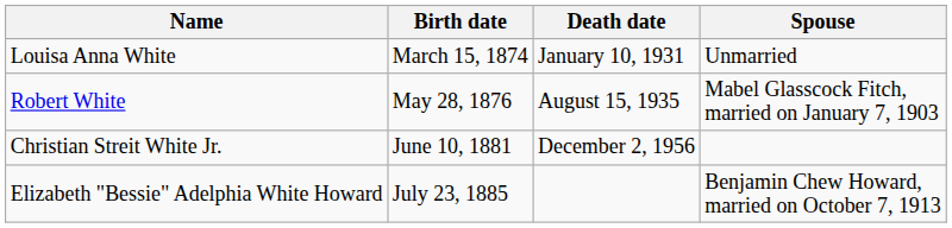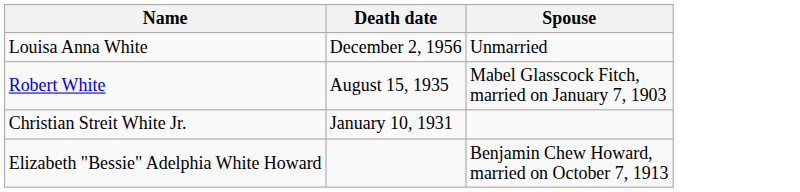 <table class="wikitable">
 <tr>
 <th>Name</th>
-<th>Birth date</th>
 <th>Death date</th>
 <th>Spouse</th>
 </tr>
 <tr>
 <td>Louisa Anna White</td>
-<td>March 15, 1874</td>
-<td>January 10, 1931</td>
+<td>December 2, 1956</td>
 <td>Unmarried</td>
 </tr>
 <tr>
 <td><a href='#'>Robert White</a></td>
-<td>May 28, 1876</td>
 <td>August 15, 1935</td>
 <td>Mabel Glasscock Fitch,<br>married on January 7, 1903</td>
 </tr>
 <tr>
 <td>Christian Streit White Jr.</td>
-<td>June 10, 1881</td>
-<td>December 2, 1956</td>
+<td>January 10, 1931</td>
 <td></td>
 </tr>
 <tr>
 <td>Elizabeth "Bessie" Adelphia White Howard</td>
-<td>July 23, 1885</td>
 <td></td>
 <td>Benjamin Chew Howard,<br>married on October 7, 1913</td>
 </tr>
 </table>
